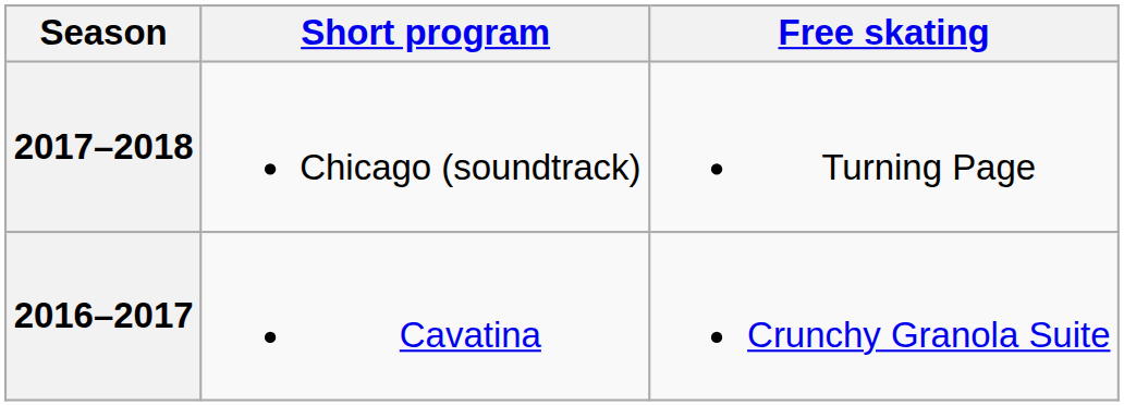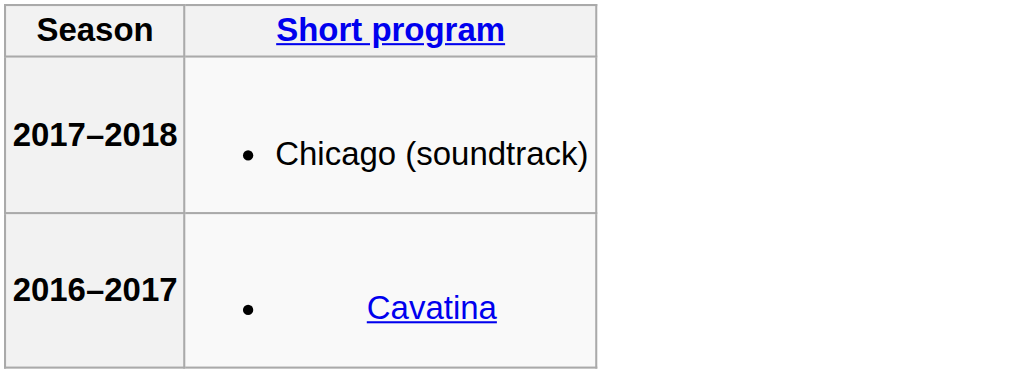 <table class=wikitable style=text-align:center>
 <tr>
 <th>Season</th>
 <th><a href='#'>Short program</a></th>
-<th><a href='#'>Free skating</a></th>
 </tr>
 <tr>
 <th>2017–2018 <br> </th>
 <td><br><ul><li>Chicago (soundtrack) <br></li></ul></td>
-<td><br><ul><li>Turning Page <br> </li></ul></td>
 </tr>
 <tr>
 <th>2016–2017 <br> </th>
 <td><br><ul><li><a href='#'>Cavatina</a> <br></li></ul></td>
-<td><br><ul><li><a href='#'>Crunchy Granola Suite</a> <br></li></ul></td>
 </tr>
 </table>
